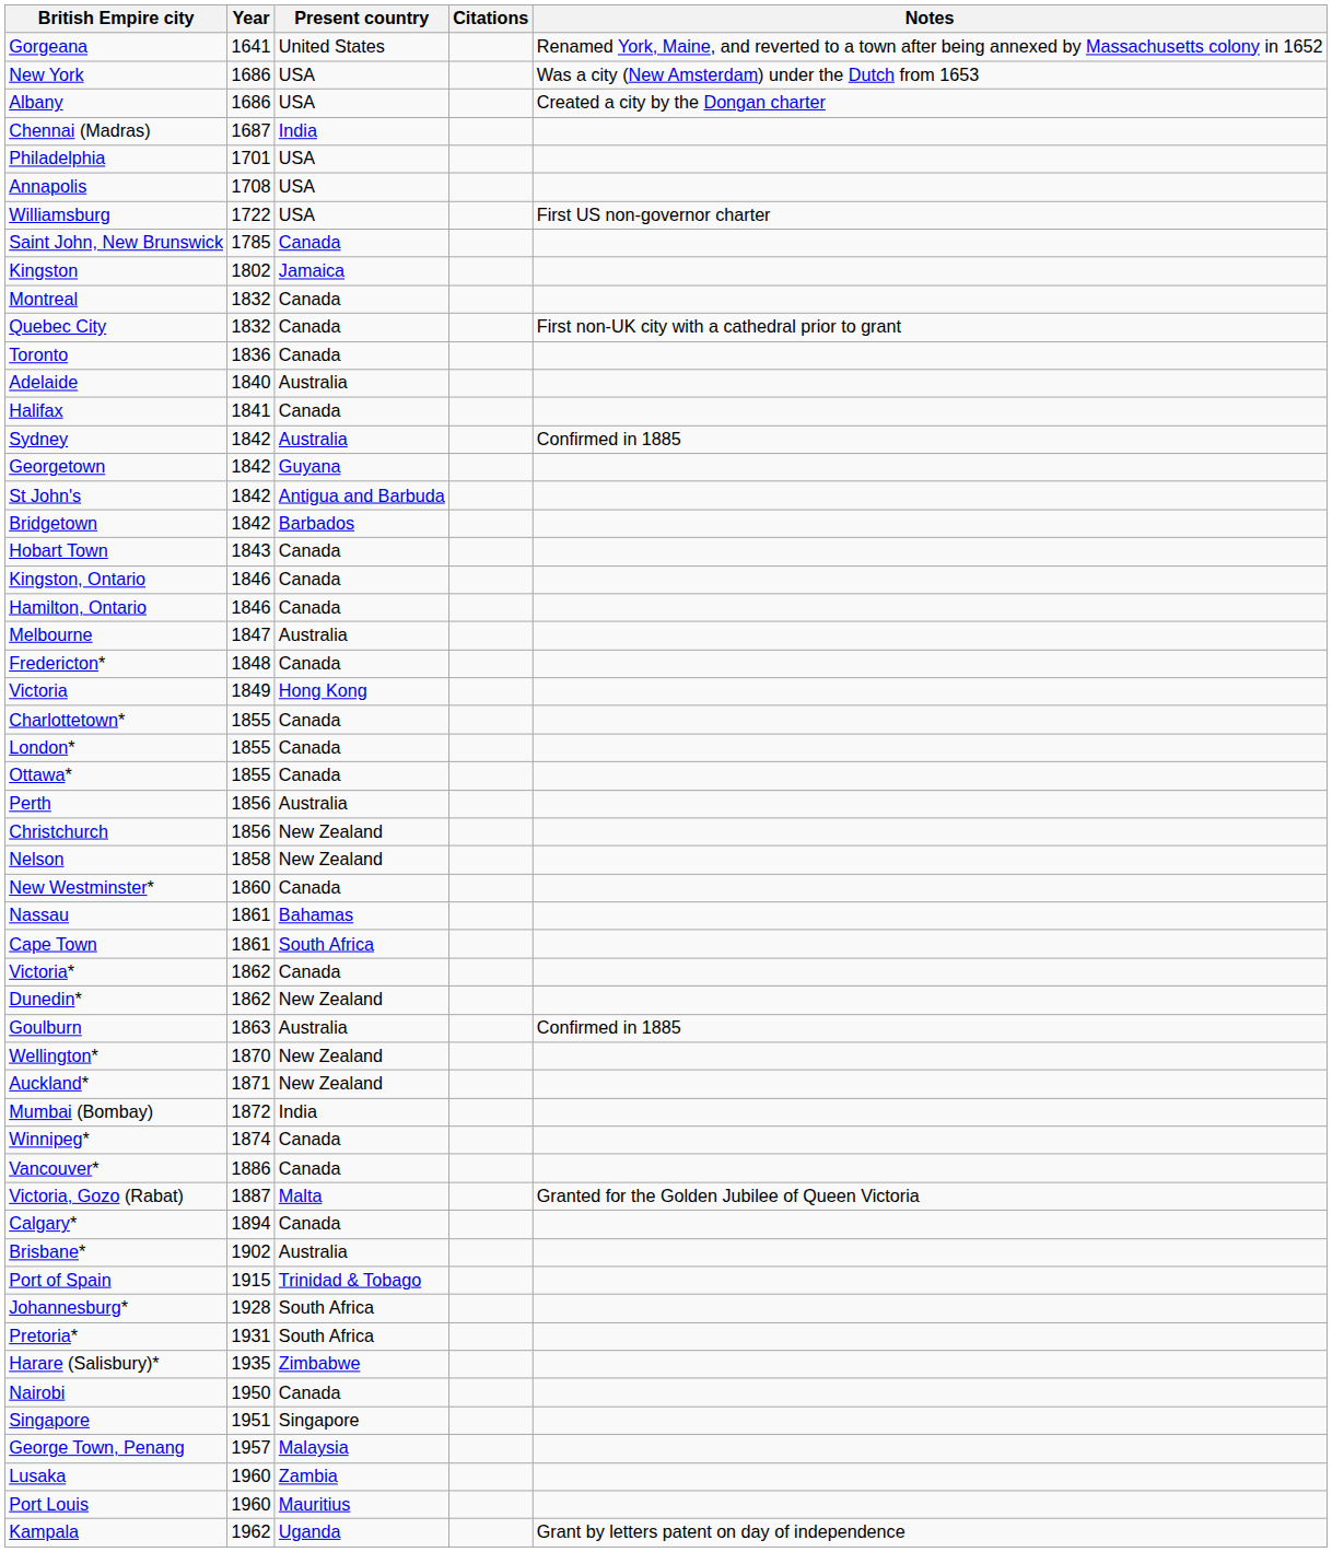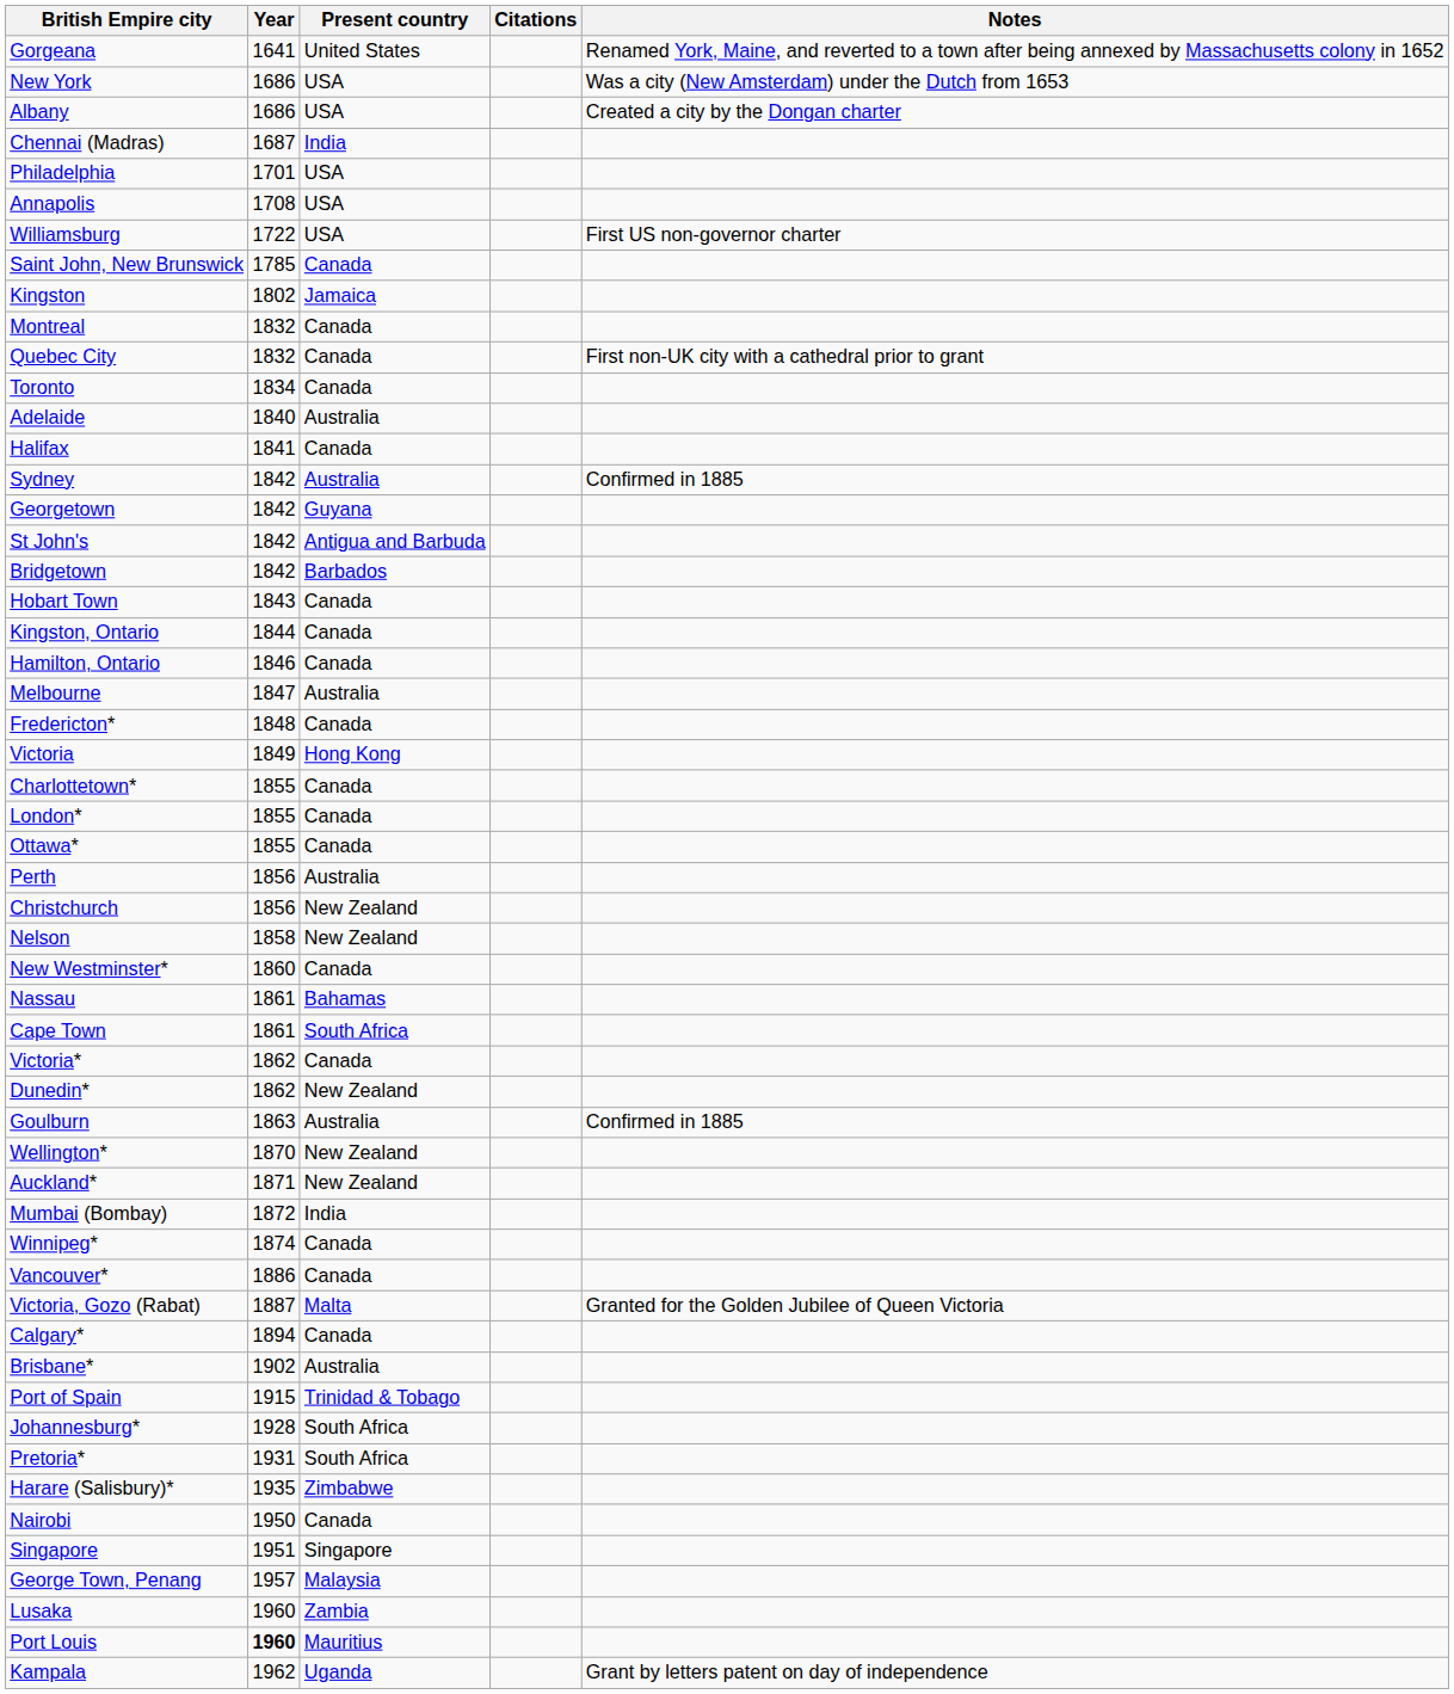 <table class="wikitable">
 <tr>
 <th>British Empire city</th>
 <th>Year</th>
 <th>Present country</th>
 <th>Citations</th>
 <th>Notes</th>
 </tr>
 <tr>
 <td><a href='#'>Gorgeana</a></td>
 <td>1641</td>
 <td>United States</td>
 <td></td>
 <td>Renamed <a href='#'>York, Maine</a>, and reverted to a town after being annexed by <a href='#'>Massachusetts colony</a> in 1652</td>
 </tr>
 <tr>
 <td><a href='#'>New York</a></td>
 <td>1686</td>
 <td>USA</td>
 <td></td>
 <td>Was a city (<a href='#'>New Amsterdam</a>) under the <a href='#'>Dutch</a> from 1653</td>
 </tr>
 <tr>
 <td><a href='#'>Albany</a></td>
 <td>1686</td>
 <td>USA</td>
 <td></td>
 <td>Created a city by the <a href='#'>Dongan charter</a></td>
 </tr>
 <tr>
 <td><a href='#'>Chennai</a> (Madras)</td>
 <td>1687</td>
 <td><a href='#'>India</a></td>
 <td></td>
 <td></td>
 </tr>
 <tr>
 <td><a href='#'>Philadelphia</a></td>
 <td>1701</td>
 <td>USA</td>
 <td></td>
 <td></td>
 </tr>
 <tr>
 <td><a href='#'>Annapolis</a></td>
 <td>1708</td>
 <td>USA</td>
 <td></td>
 <td></td>
 </tr>
 <tr>
 <td><a href='#'>Williamsburg</a></td>
 <td>1722</td>
 <td>USA</td>
 <td></td>
 <td>First US non-governor charter</td>
 </tr>
 <tr>
 <td><a href='#'>Saint John, New Brunswick</a></td>
 <td>1785</td>
 <td><a href='#'>Canada</a></td>
 <td></td>
 <td></td>
 </tr>
 <tr>
 <td><a href='#'>Kingston</a></td>
 <td>1802</td>
 <td><a href='#'>Jamaica</a></td>
 <td></td>
 <td></td>
 </tr>
 <tr>
 <td><a href='#'>Montreal</a></td>
 <td>1832</td>
 <td>Canada</td>
 <td></td>
 <td></td>
 </tr>
 <tr>
 <td><a href='#'>Quebec City</a></td>
 <td>1832</td>
 <td>Canada</td>
 <td></td>
 <td>First non-UK city with a cathedral prior to grant</td>
 </tr>
 <tr>
 <td><a href='#'>Toronto</a></td>
-<td>1836</td>
+<td>1834</td>
 <td>Canada</td>
 <td></td>
 <td></td>
 </tr>
 <tr>
 <td><a href='#'>Adelaide</a></td>
 <td>1840</td>
 <td>Australia</td>
 <td></td>
 <td></td>
 </tr>
 <tr>
 <td><a href='#'>Halifax</a></td>
 <td>1841</td>
 <td>Canada</td>
 <td></td>
 <td></td>
 </tr>
 <tr>
 <td><a href='#'>Sydney</a></td>
 <td>1842</td>
 <td><a href='#'>Australia</a></td>
 <td></td>
 <td>Confirmed in 1885</td>
 </tr>
 <tr>
 <td><a href='#'>Georgetown</a></td>
 <td>1842</td>
 <td><a href='#'>Guyana</a></td>
 <td></td>
 <td></td>
 </tr>
 <tr>
 <td><a href='#'>St John's</a></td>
 <td>1842</td>
 <td><a href='#'>Antigua and Barbuda</a></td>
 <td></td>
 <td></td>
 </tr>
 <tr>
 <td><a href='#'>Bridgetown</a></td>
 <td>1842</td>
 <td><a href='#'>Barbados</a></td>
 <td></td>
 <td></td>
 </tr>
 <tr>
 <td><a href='#'>Hobart Town</a></td>
 <td>1843</td>
 <td>Canada</td>
 <td></td>
 <td></td>
 </tr>
 <tr>
 <td><a href='#'>Kingston, Ontario</a></td>
-<td>1846</td>
+<td>1844</td>
 <td>Canada</td>
 <td></td>
 <td></td>
 </tr>
 <tr>
 <td><a href='#'>Hamilton, Ontario</a></td>
 <td>1846</td>
 <td>Canada</td>
 <td></td>
 <td></td>
 </tr>
 <tr>
 <td><a href='#'>Melbourne</a></td>
 <td>1847</td>
 <td>Australia</td>
 <td></td>
 <td></td>
 </tr>
 <tr>
 <td><a href='#'>Fredericton</a>*</td>
 <td>1848</td>
 <td>Canada</td>
 <td></td>
 <td></td>
 </tr>
 <tr>
 <td><a href='#'>Victoria</a></td>
 <td>1849</td>
 <td><a href='#'>Hong Kong</a></td>
 <td></td>
 <td></td>
 </tr>
 <tr>
 <td><a href='#'>Charlottetown</a>*</td>
 <td>1855</td>
 <td>Canada</td>
 <td></td>
 <td></td>
 </tr>
 <tr>
 <td><a href='#'>London</a>*</td>
 <td>1855</td>
 <td>Canada</td>
 <td></td>
 <td></td>
 </tr>
 <tr>
 <td><a href='#'>Ottawa</a>*</td>
 <td>1855</td>
 <td>Canada</td>
 <td></td>
 <td></td>
 </tr>
 <tr>
 <td><a href='#'>Perth</a></td>
 <td>1856</td>
 <td>Australia</td>
 <td></td>
 <td></td>
 </tr>
 <tr>
 <td><a href='#'>Christchurch</a></td>
 <td>1856</td>
 <td>New Zealand</td>
 <td></td>
 <td></td>
 </tr>
 <tr>
 <td><a href='#'>Nelson</a></td>
 <td>1858</td>
 <td>New Zealand</td>
 <td></td>
 <td></td>
 </tr>
 <tr>
 <td><a href='#'>New Westminster</a>*</td>
 <td>1860</td>
 <td>Canada</td>
 <td></td>
 <td></td>
 </tr>
 <tr>
 <td><a href='#'>Nassau</a></td>
 <td>1861</td>
 <td><a href='#'>Bahamas</a></td>
 <td></td>
 <td></td>
 </tr>
 <tr>
 <td><a href='#'>Cape Town</a></td>
 <td>1861</td>
 <td><a href='#'>South Africa</a></td>
 <td></td>
 <td></td>
 </tr>
 <tr>
 <td><a href='#'>Victoria</a>*</td>
 <td>1862</td>
 <td>Canada</td>
 <td></td>
 <td></td>
 </tr>
 <tr>
 <td><a href='#'>Dunedin</a>*</td>
 <td>1862</td>
 <td>New Zealand</td>
 <td></td>
 <td></td>
 </tr>
 <tr>
 <td><a href='#'>Goulburn</a></td>
 <td>1863</td>
 <td>Australia</td>
 <td></td>
 <td>Confirmed in 1885</td>
 </tr>
 <tr>
 <td><a href='#'>Wellington</a>*</td>
 <td>1870</td>
 <td>New Zealand</td>
 <td></td>
 <td></td>
 </tr>
 <tr>
 <td><a href='#'>Auckland</a>*</td>
 <td>1871</td>
 <td>New Zealand</td>
 <td></td>
 <td></td>
 </tr>
 <tr>
 <td><a href='#'>Mumbai</a> (Bombay)</td>
 <td>1872</td>
 <td>India</td>
 <td></td>
 <td></td>
 </tr>
 <tr>
 <td><a href='#'>Winnipeg</a>*</td>
 <td>1874</td>
 <td>Canada</td>
 <td></td>
 <td></td>
 </tr>
 <tr>
 <td><a href='#'>Vancouver</a>*</td>
 <td>1886</td>
 <td>Canada</td>
 <td></td>
 <td></td>
 </tr>
 <tr>
 <td><a href='#'>Victoria, Gozo</a> (Rabat)</td>
 <td>1887</td>
 <td><a href='#'>Malta</a></td>
 <td></td>
 <td>Granted for the Golden Jubilee of Queen Victoria</td>
 </tr>
 <tr>
 <td><a href='#'>Calgary</a>*</td>
 <td>1894</td>
 <td>Canada</td>
 <td></td>
 <td></td>
 </tr>
 <tr>
 <td><a href='#'>Brisbane</a>*</td>
 <td>1902</td>
 <td>Australia</td>
 <td></td>
 <td></td>
 </tr>
 <tr>
 <td><a href='#'>Port of Spain</a></td>
 <td>1915</td>
 <td><a href='#'>Trinidad & Tobago</a></td>
 <td></td>
 <td></td>
 </tr>
 <tr>
 <td><a href='#'>Johannesburg</a>*</td>
 <td>1928</td>
 <td>South Africa</td>
 <td></td>
 <td></td>
 </tr>
 <tr>
 <td><a href='#'>Pretoria</a>*</td>
 <td>1931</td>
 <td>South Africa</td>
 <td></td>
 <td></td>
 </tr>
 <tr>
 <td><a href='#'>Harare</a> (Salisbury)*</td>
 <td>1935</td>
 <td><a href='#'>Zimbabwe</a></td>
 <td></td>
 <td></td>
 </tr>
 <tr>
 <td><a href='#'>Nairobi</a></td>
 <td>1950</td>
 <td>Canada</td>
 <td></td>
 <td></td>
 </tr>
 <tr>
 <td><a href='#'>Singapore</a></td>
 <td>1951</td>
 <td>Singapore</td>
 <td></td>
 <td></td>
 </tr>
 <tr>
 <td><a href='#'>George Town, Penang</a></td>
 <td>1957</td>
 <td><a href='#'>Malaysia</a></td>
 <td></td>
 <td></td>
 </tr>
 <tr>
 <td><a href='#'>Lusaka</a></td>
 <td>1960</td>
 <td><a href='#'>Zambia</a></td>
 <td></td>
 <td></td>
 </tr>
 <tr>
 <td><a href='#'>Port Louis</a></td>
-<td>1960</td>
+<td><strong>1960</strong></td>
 <td><a href='#'>Mauritius</a></td>
 <td></td>
 <td></td>
 </tr>
 <tr>
 <td><a href='#'>Kampala</a></td>
 <td>1962</td>
 <td><a href='#'>Uganda</a></td>
 <td></td>
 <td>Grant by letters patent on day of independence</td>
 </tr>
 </table>
